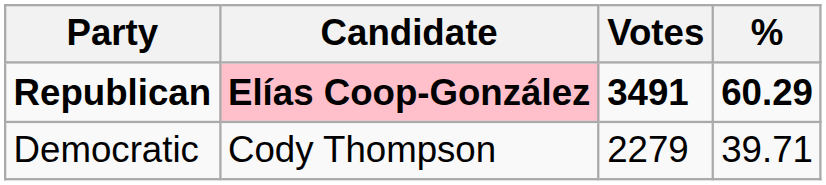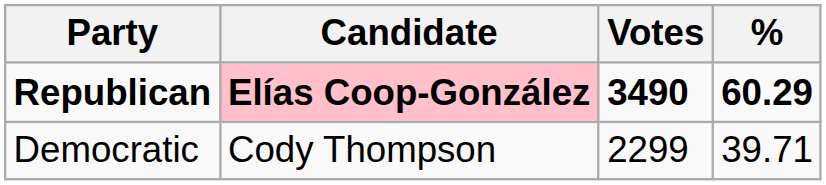 <table class="wikitable">
 <tr>
 <th>Party</th>
 <th>Candidate</th>
 <th>Votes</th>
 <th>%</th>
 </tr>
 <tr>
 <td><strong>Republican</strong></td>
 <td style="background: pink;"><strong>Elías Coop-González</strong></td>
-<td><strong>3491</strong></td>
+<td><strong>3490</strong></td>
 <td><strong>60.29</strong></td>
 </tr>
 <tr>
 <td>Democratic</td>
 <td>Cody Thompson</td>
-<td>2279</td>
+<td>2299</td>
 <td>39.71</td>
 </tr>
 </table>
